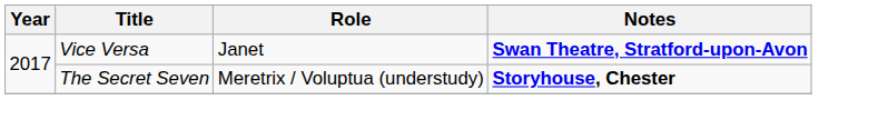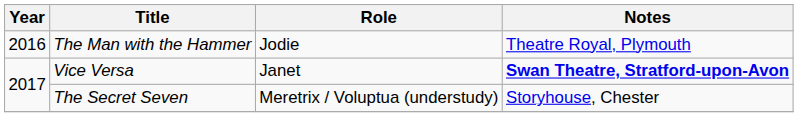 <table class="wikitable sortable">
 <tr>
 <th>Year</th>
 <th>Title</th>
 <th>Role</th>
 <th class="unsortable">Notes</th>
+</tr>
+<tr>
+<td>2016</td>
+<td><em>The Man with the Hammer</em></td>
+<td>Jodie</td>
+<td><a href='#'>Theatre Royal, Plymouth</a></td>
 </tr>
 <tr>
 <td rowspan="2">2017</td>
 <td><em>Vice Versa</em></td>
 <td>Janet</td>
 <td><strong><a href='#'>Swan Theatre, Stratford-upon-Avon</a></strong></td>
 </tr>
 <tr>
 <td><em>The Secret Seven</em></td>
 <td>Meretrix / Voluptua (understudy)</td>
-<td><strong><a href='#'>Storyhouse</a>, Chester</strong></td>
+<td><a href='#'>Storyhouse</a>, Chester</td>
 </tr>
 <tr>
 </tr>
 </table>
